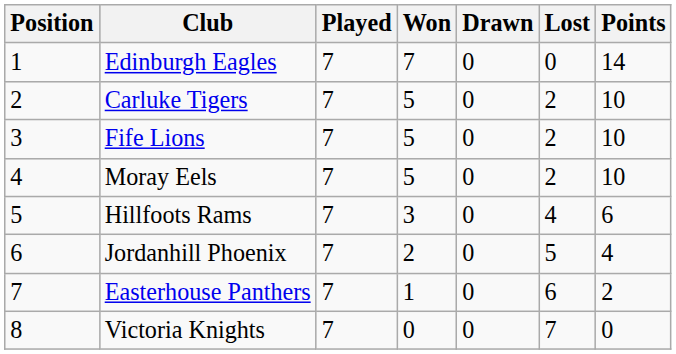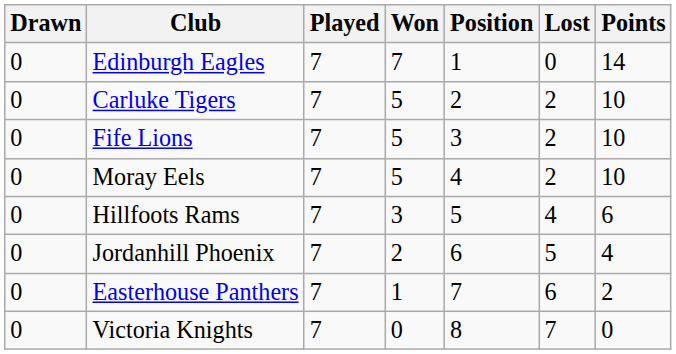 <table class="wikitable">
 <tr>
-<th>Position</th>
+<th>Drawn</th>
 <th>Club</th>
 <th>Played</th>
 <th>Won</th>
-<th>Drawn</th>
+<th>Position</th>
 <th>Lost</th>
 <th>Points</th>
 </tr>
 <tr>
-<td>1</td>
+<td>0</td>
 <td><a href='#'>Edinburgh Eagles</a></td>
 <td>7</td>
 <td>7</td>
-<td>0</td>
+<td>1</td>
 <td>0</td>
 <td>14</td>
 </tr>
 <tr>
-<td>2</td>
+<td>0</td>
 <td><a href='#'>Carluke Tigers</a></td>
 <td>7</td>
 <td>5</td>
-<td>0</td>
+<td>2</td>
 <td>2</td>
 <td>10</td>
 </tr>
 <tr>
-<td>3</td>
+<td>0</td>
 <td><a href='#'>Fife Lions</a></td>
 <td>7</td>
 <td>5</td>
-<td>0</td>
+<td>3</td>
 <td>2</td>
 <td>10</td>
 </tr>
 <tr>
-<td>4</td>
+<td>0</td>
 <td>Moray Eels</td>
 <td>7</td>
 <td>5</td>
-<td>0</td>
+<td>4</td>
 <td>2</td>
 <td>10</td>
 </tr>
 <tr>
-<td>5</td>
+<td>0</td>
 <td>Hillfoots Rams</td>
 <td>7</td>
 <td>3</td>
-<td>0</td>
+<td>5</td>
 <td>4</td>
 <td>6</td>
 </tr>
 <tr>
-<td>6</td>
+<td>0</td>
 <td>Jordanhill Phoenix</td>
 <td>7</td>
 <td>2</td>
-<td>0</td>
+<td>6</td>
 <td>5</td>
 <td>4</td>
 </tr>
 <tr>
-<td>7</td>
+<td>0</td>
 <td><a href='#'>Easterhouse Panthers</a></td>
 <td>7</td>
 <td>1</td>
-<td>0</td>
+<td>7</td>
 <td>6</td>
 <td>2</td>
 </tr>
 <tr>
-<td>8</td>
+<td>0</td>
 <td>Victoria Knights</td>
 <td>7</td>
 <td>0</td>
-<td>0</td>
+<td>8</td>
 <td>7</td>
 <td>0</td>
 </tr>
 </table>
